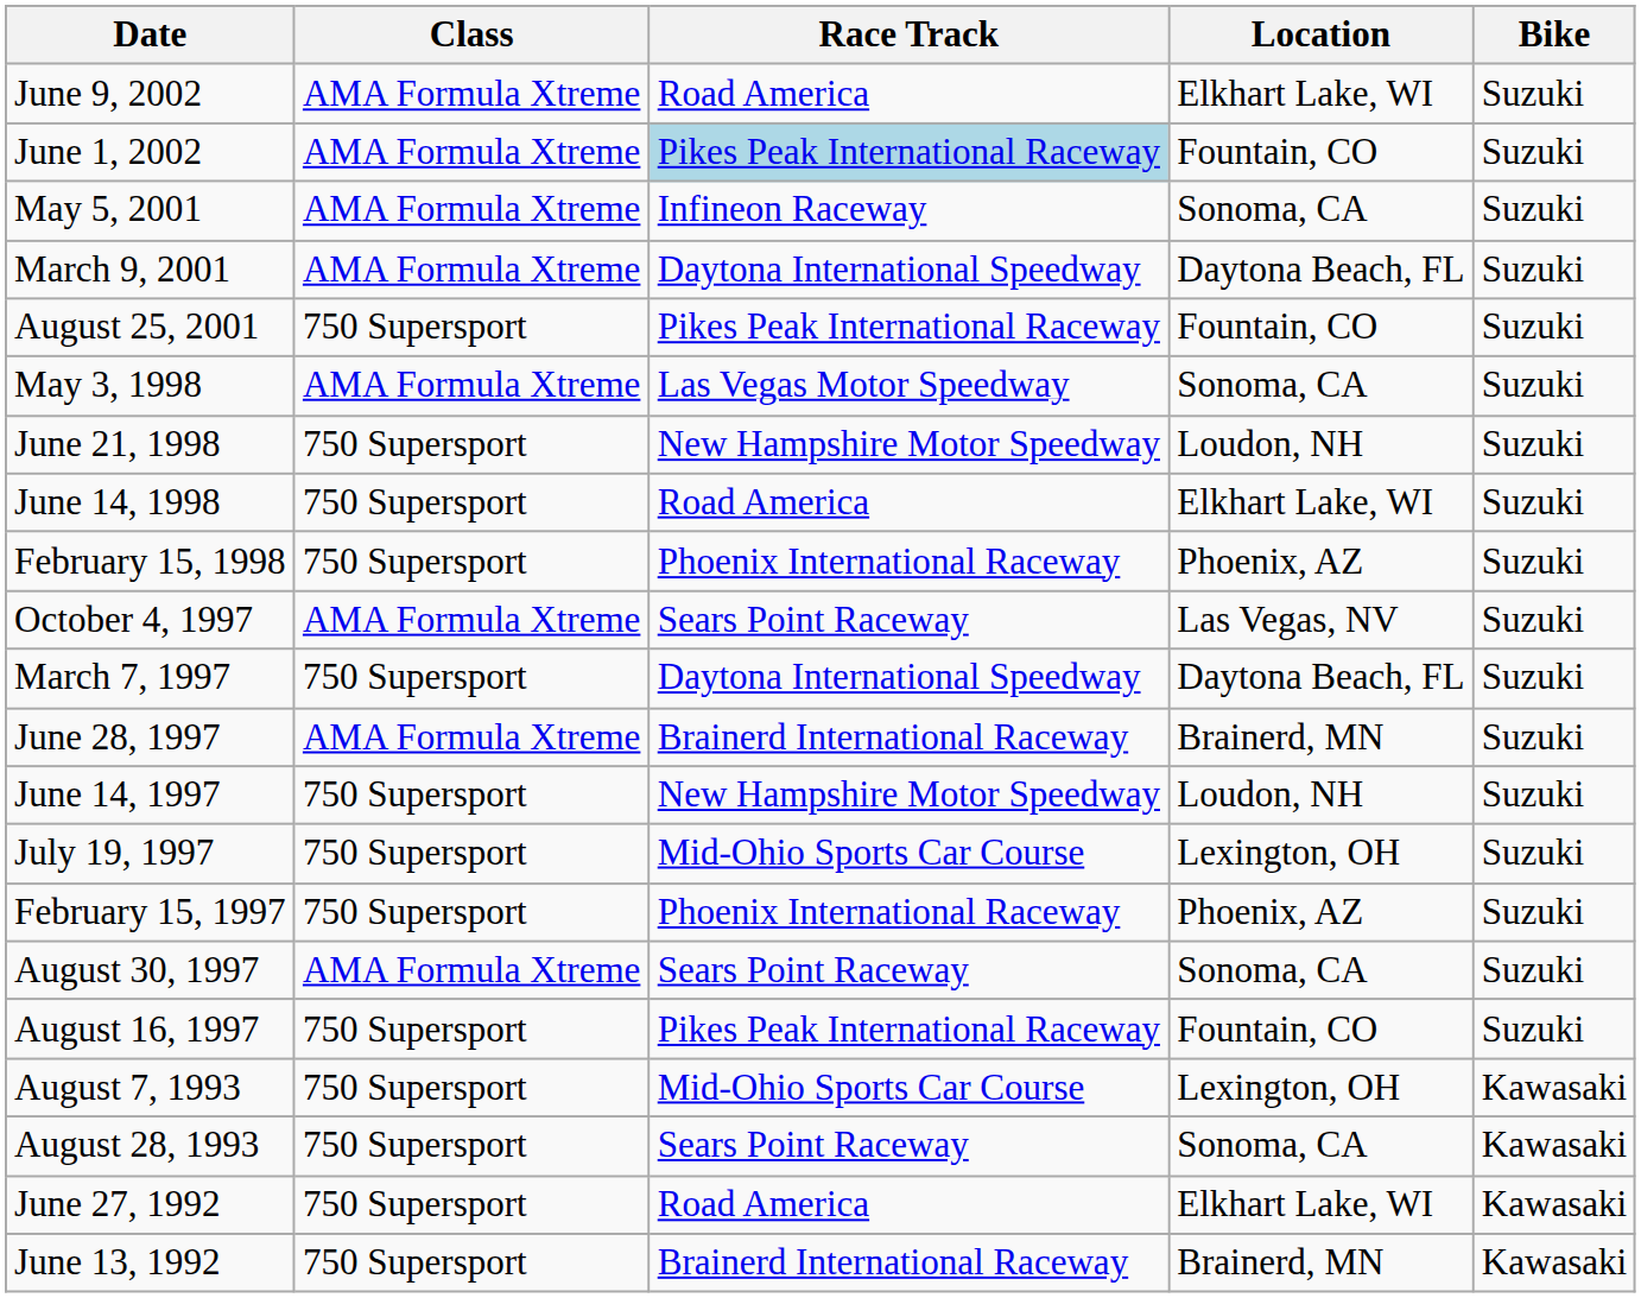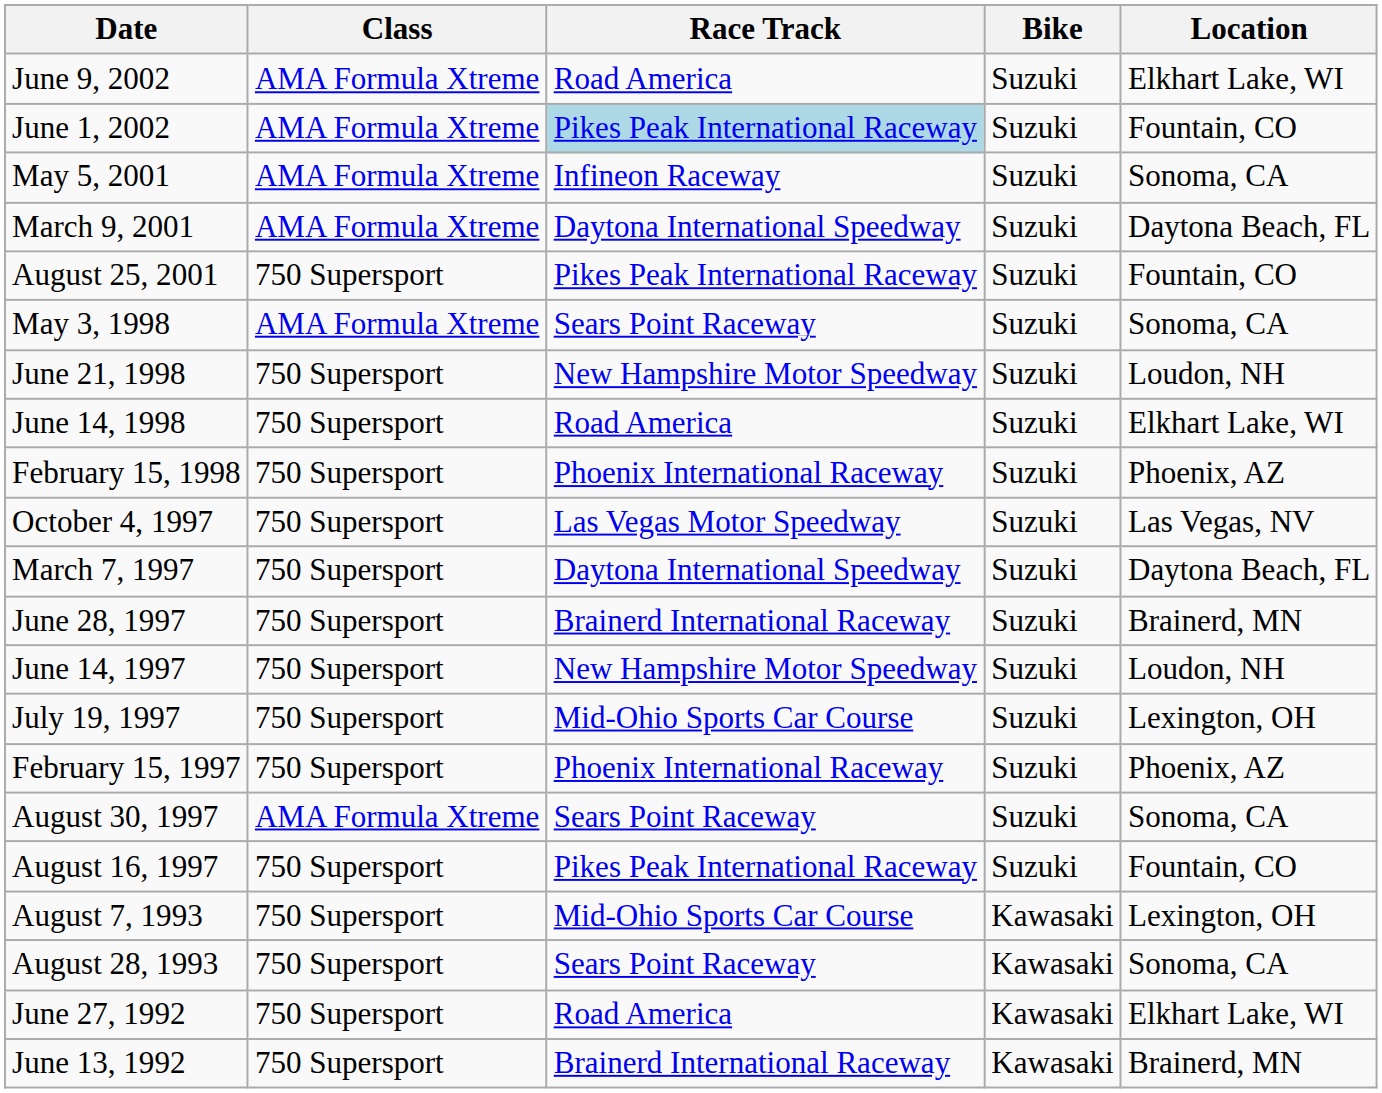 <table class="wikitable">
 <tr>
 <th>Date</th>
 <th>Class</th>
 <th>Race Track</th>
+<th>Bike</th>
 <th>Location</th>
-<th>Bike</th>
 </tr>
 <tr>
 <td>June 9, 2002</td>
 <td><a href='#'>AMA Formula Xtreme</a></td>
 <td><a href='#'>Road America</a></td>
+<td>Suzuki</td>
 <td>Elkhart Lake, WI</td>
-<td>Suzuki</td>
 </tr>
 <tr>
 <td>June 1, 2002</td>
 <td><a href='#'>AMA Formula Xtreme</a></td>
 <td style="background: lightblue;"><a href='#'>Pikes Peak International Raceway</a></td>
+<td>Suzuki</td>
 <td>Fountain, CO</td>
-<td>Suzuki</td>
 </tr>
 <tr>
 <td>May 5, 2001</td>
 <td><a href='#'>AMA Formula Xtreme</a></td>
 <td><a href='#'>Infineon Raceway</a></td>
+<td>Suzuki</td>
 <td>Sonoma, CA</td>
-<td>Suzuki</td>
 </tr>
 <tr>
 <td>March 9, 2001</td>
 <td><a href='#'>AMA Formula Xtreme</a></td>
 <td><a href='#'>Daytona International Speedway</a></td>
+<td>Suzuki</td>
 <td>Daytona Beach, FL</td>
-<td>Suzuki</td>
 </tr>
 <tr>
 <td>August 25, 2001</td>
 <td>750 Supersport</td>
 <td><a href='#'>Pikes Peak International Raceway</a></td>
+<td>Suzuki</td>
 <td>Fountain, CO</td>
-<td>Suzuki</td>
 </tr>
 <tr>
 <td>May 3, 1998</td>
 <td><a href='#'>AMA Formula Xtreme</a></td>
-<td><a href='#'>Las Vegas Motor Speedway</a></td>
+<td><a href='#'>Sears Point Raceway</a></td>
+<td>Suzuki</td>
 <td>Sonoma, CA</td>
-<td>Suzuki</td>
 </tr>
 <tr>
 <td>June 21, 1998</td>
 <td>750 Supersport</td>
 <td><a href='#'>New Hampshire Motor Speedway</a></td>
+<td>Suzuki</td>
 <td>Loudon, NH</td>
-<td>Suzuki</td>
 </tr>
 <tr>
 <td>June 14, 1998</td>
 <td>750 Supersport</td>
 <td><a href='#'>Road America</a></td>
+<td>Suzuki</td>
 <td>Elkhart Lake, WI</td>
-<td>Suzuki</td>
 </tr>
 <tr>
 <td>February 15, 1998</td>
 <td>750 Supersport</td>
 <td><a href='#'>Phoenix International Raceway</a></td>
+<td>Suzuki</td>
 <td>Phoenix, AZ</td>
-<td>Suzuki</td>
 </tr>
 <tr>
 <td>October 4, 1997</td>
-<td><a href='#'>AMA Formula Xtreme</a></td>
-<td><a href='#'>Sears Point Raceway</a></td>
+<td>750 Supersport</td>
+<td><a href='#'>Las Vegas Motor Speedway</a></td>
+<td>Suzuki</td>
 <td>Las Vegas, NV</td>
-<td>Suzuki</td>
 </tr>
 <tr>
 <td>March 7, 1997</td>
 <td>750 Supersport</td>
 <td><a href='#'>Daytona International Speedway</a></td>
+<td>Suzuki</td>
 <td>Daytona Beach, FL</td>
-<td>Suzuki</td>
 </tr>
 <tr>
 <td>June 28, 1997</td>
-<td><a href='#'>AMA Formula Xtreme</a></td>
+<td>750 Supersport</td>
 <td><a href='#'>Brainerd International Raceway</a></td>
+<td>Suzuki</td>
 <td>Brainerd, MN</td>
-<td>Suzuki</td>
 </tr>
 <tr>
 <td>June 14, 1997</td>
 <td>750 Supersport</td>
 <td><a href='#'>New Hampshire Motor Speedway</a></td>
+<td>Suzuki</td>
 <td>Loudon, NH</td>
-<td>Suzuki</td>
 </tr>
 <tr>
 <td>July 19, 1997</td>
 <td>750 Supersport</td>
 <td><a href='#'>Mid-Ohio Sports Car Course</a></td>
+<td>Suzuki</td>
 <td>Lexington, OH</td>
-<td>Suzuki</td>
 </tr>
 <tr>
 <td>February 15, 1997</td>
 <td>750 Supersport</td>
 <td><a href='#'>Phoenix International Raceway</a></td>
+<td>Suzuki</td>
 <td>Phoenix, AZ</td>
-<td>Suzuki</td>
 </tr>
 <tr>
 <td>August 30, 1997</td>
 <td><a href='#'>AMA Formula Xtreme</a></td>
 <td><a href='#'>Sears Point Raceway</a></td>
+<td>Suzuki</td>
 <td>Sonoma, CA</td>
-<td>Suzuki</td>
 </tr>
 <tr>
 <td>August 16, 1997</td>
 <td>750 Supersport</td>
 <td><a href='#'>Pikes Peak International Raceway</a></td>
+<td>Suzuki</td>
 <td>Fountain, CO</td>
-<td>Suzuki</td>
 </tr>
 <tr>
 <td>August 7, 1993</td>
 <td>750 Supersport</td>
 <td><a href='#'>Mid-Ohio Sports Car Course</a></td>
+<td>Kawasaki</td>
 <td>Lexington, OH</td>
-<td>Kawasaki</td>
 </tr>
 <tr>
 <td>August 28, 1993</td>
 <td>750 Supersport</td>
 <td><a href='#'>Sears Point Raceway</a></td>
+<td>Kawasaki</td>
 <td>Sonoma, CA</td>
-<td>Kawasaki</td>
 </tr>
 <tr>
 <td>June 27, 1992</td>
 <td>750 Supersport</td>
 <td><a href='#'>Road America</a></td>
+<td>Kawasaki</td>
 <td>Elkhart Lake, WI</td>
-<td>Kawasaki</td>
 </tr>
 <tr>
 <td>June 13, 1992</td>
 <td>750 Supersport</td>
 <td><a href='#'>Brainerd International Raceway</a></td>
+<td>Kawasaki</td>
 <td>Brainerd, MN</td>
-<td>Kawasaki</td>
 </tr>
 </table>
